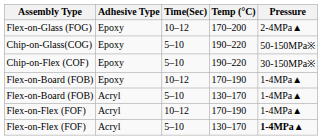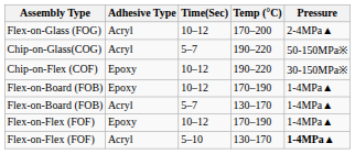 <table class="wikitable">
 <tr>
 <th>Assembly Type</th>
 <th>Adhesive Type</th>
 <th>Time(Sec)</th>
 <th>Temp (°C)</th>
 <th>Pressure</th>
 </tr>
 <tr>
 <td>Flex-on-Glass (FOG)</td>
-<td>Epoxy</td>
+<td>Acryl</td>
 <td>10–12</td>
 <td>170–200</td>
 <td>2-4MPa▲</td>
 </tr>
 <tr>
 <td>Chip-on-Glass(COG)</td>
-<td>Epoxy</td>
-<td>5–10</td>
+<td>Acryl</td>
+<td>5–7</td>
 <td>190–220</td>
 <td>50-150MPa※</td>
 </tr>
 <tr>
 <td>Chip-on-Flex (COF)</td>
 <td>Epoxy</td>
-<td>5–10</td>
+<td>10–12</td>
 <td>190–220</td>
 <td>30-150MPa※</td>
 </tr>
 <tr>
 <td>Flex-on-Board (FOB)</td>
 <td>Epoxy</td>
 <td>10–12</td>
 <td>170–190</td>
 <td>1-4MPa▲</td>
 </tr>
 <tr>
 <td>Flex-on-Board (FOB)</td>
 <td>Acryl</td>
-<td>5–10</td>
+<td>5–7</td>
 <td>130–170</td>
 <td>1-4MPa▲</td>
 </tr>
 <tr>
 <td>Flex-on-Flex (FOF)</td>
-<td>Acryl</td>
+<td>Epoxy</td>
 <td>10–12</td>
 <td>170–190</td>
 <td>1-4MPa▲</td>
 </tr>
 <tr>
 <td>Flex-on-Flex (FOF)</td>
 <td>Acryl</td>
 <td>5–10</td>
 <td>130–170</td>
 <td><strong>1-4MPa▲</strong></td>
 </tr>
 </table>
